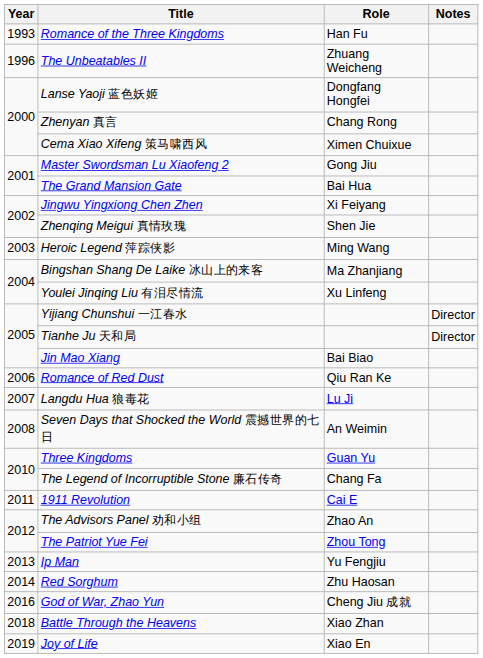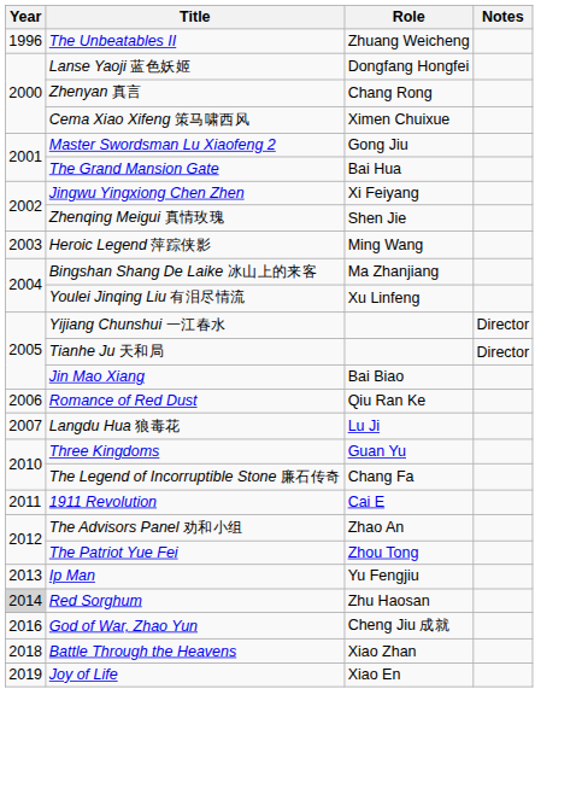 <table class="wikitable sortable">
 <tr>
 <th>Year</th>
 <th>Title</th>
 <th>Role</th>
 <th class="unsortable">Notes</th>
-</tr>
-<tr>
-<td>1993</td>
-<td><em><a href='#'>Romance of the Three Kingdoms</a></em></td>
-<td>Han Fu</td>
-<td></td>
 </tr>
 <tr>
 <td>1996</td>
 <td><em><a href='#'>The Unbeatables II</a></em></td>
 <td>Zhuang Weicheng</td>
 <td></td>
 </tr>
 <tr>
 <td rowspan="3">2000</td>
 <td><em>Lanse Yaoji</em> 蓝色妖姬</td>
 <td>Dongfang Hongfei</td>
 <td></td>
 </tr>
 <tr>
 <td><em>Zhenyan</em> 真言</td>
 <td>Chang Rong</td>
 <td></td>
 </tr>
 <tr>
 <td><em>Cema Xiao Xifeng</em> 策马啸西风</td>
 <td>Ximen Chuixue</td>
 <td></td>
 </tr>
 <tr>
 <td rowspan="2">2001</td>
 <td><em><a href='#'>Master Swordsman Lu Xiaofeng 2</a></em></td>
 <td>Gong Jiu</td>
 <td></td>
 </tr>
 <tr>
 <td><em><a href='#'>The Grand Mansion Gate</a></em></td>
 <td>Bai Hua</td>
 <td></td>
 </tr>
 <tr>
 <td rowspan="2">2002</td>
 <td><em><a href='#'>Jingwu Yingxiong Chen Zhen</a></em></td>
 <td>Xi Feiyang</td>
 <td></td>
 </tr>
 <tr>
 <td><em>Zhenqing Meigui</em> 真情玫瑰</td>
 <td>Shen Jie</td>
 <td></td>
 </tr>
 <tr>
 <td>2003</td>
 <td><em>Heroic Legend</em> 萍踪侠影</td>
 <td>Ming Wang</td>
 <td></td>
 </tr>
 <tr>
 <td rowspan="2">2004</td>
 <td><em>Bingshan Shang De Laike</em> 冰山上的来客</td>
 <td>Ma Zhanjiang</td>
 <td></td>
 </tr>
 <tr>
 <td><em>Youlei Jinqing Liu</em> 有泪尽情流</td>
 <td>Xu Linfeng</td>
 <td></td>
 </tr>
 <tr>
 <td rowspan="3">2005</td>
 <td><em>Yijiang Chunshui</em> 一江春水</td>
 <td></td>
 <td>Director</td>
 </tr>
 <tr>
 <td><em>Tianhe Ju</em> 天和局</td>
 <td></td>
 <td>Director</td>
 </tr>
 <tr>
 <td><em><a href='#'>Jin Mao Xiang</a></em></td>
 <td>Bai Biao</td>
 <td></td>
 </tr>
 <tr>
 <td>2006</td>
 <td><em><a href='#'>Romance of Red Dust</a></em></td>
 <td>Qiu Ran Ke</td>
 <td></td>
 </tr>
 <tr>
 <td>2007</td>
 <td><em>Langdu Hua</em> 狼毒花</td>
 <td><a href='#'>Lu Ji</a></td>
 <td></td>
 </tr>
 <tr>
-<td>2008</td>
-<td><em>Seven Days that Shocked the World</em> 震撼世界的七日</td>
-<td>An Weimin</td>
-<td></td>
-</tr>
-<tr>
 <td rowspan="2">2010</td>
 <td><em><a href='#'>Three Kingdoms</a></em></td>
 <td><a href='#'>Guan Yu</a></td>
 <td></td>
 </tr>
 <tr>
 <td><em>The Legend of Incorruptible Stone</em> 廉石传奇</td>
 <td>Chang Fa</td>
 <td></td>
 </tr>
 <tr>
 <td>2011</td>
 <td><em><a href='#'>1911 Revolution</a></em></td>
 <td><a href='#'>Cai E</a></td>
 <td></td>
 </tr>
 <tr>
 <td rowspan="2">2012</td>
 <td><em>The Advisors Panel</em> 劝和小组</td>
 <td>Zhao An</td>
 <td></td>
 </tr>
 <tr>
 <td><em><a href='#'>The Patriot Yue Fei</a></em></td>
 <td><a href='#'>Zhou Tong</a></td>
 <td></td>
 </tr>
 <tr>
 <td>2013</td>
 <td><em><a href='#'>Ip Man</a></em></td>
 <td>Yu Fengjiu</td>
 <td></td>
 </tr>
 <tr>
-<td>2014</td>
+<td style="background: lightgrey;">2014</td>
 <td><em><a href='#'>Red Sorghum</a></em></td>
 <td>Zhu Haosan</td>
 <td></td>
 </tr>
 <tr>
 <td>2016</td>
 <td><em><a href='#'>God of War, Zhao Yun</a></em></td>
 <td>Cheng Jiu 成就</td>
 <td></td>
 </tr>
 <tr>
 <td>2018</td>
 <td><em><a href='#'>Battle Through the Heavens</a></em></td>
 <td>Xiao Zhan</td>
 <td></td>
 </tr>
 <tr>
 <td>2019</td>
 <td><em><a href='#'>Joy of Life</a></em></td>
 <td>Xiao En</td>
 <td></td>
 </tr>
 </table>
